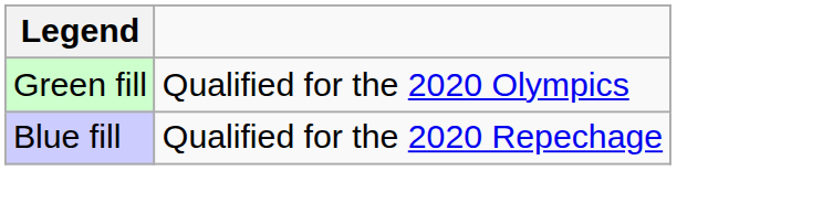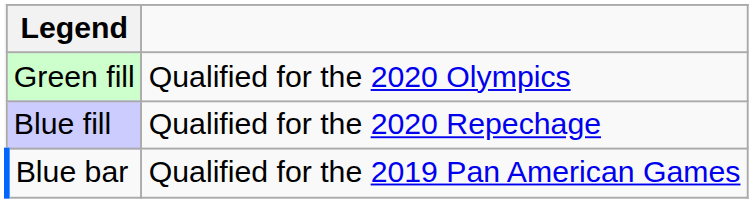 <table class="wikitable">
 <tr>
 <th>Legend</th>
 </tr>
 <tr>
 <td bgcolor=ccffcc>Green fill</td>
 <td>Qualified for the <a href='#'>2020 Olympics</a></td>
 </tr>
 <tr>
 <td bgcolor=ccccff>Blue fill</td>
 <td>Qualified for the <a href='#'>2020 Repechage</a></td>
 </tr>
+<tr>
+<td style="border-left:3px solid #06f;">Blue bar</td>
+<td>Qualified for the <a href='#'>2019 Pan American Games</a></td>
+</tr>
 </table>
